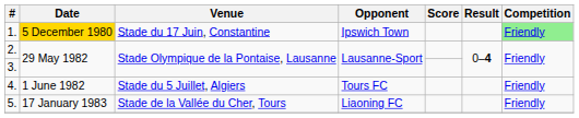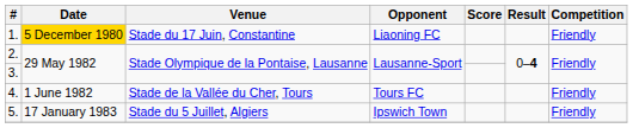 <table class="wikitable collapsible collapsed">
 <tr>
 <th>#</th>
 <th>Date</th>
 <th>Venue</th>
 <th>Opponent</th>
 <th>Score</th>
 <th>Result</th>
 <th>Competition</th>
 </tr>
 <tr>
 <td align=center>1.</td>
 <td style="background: gold;">5 December 1980</td>
 <td><a href='#'>Stade du 17 Juin</a>, <a href='#'>Constantine</a></td>
-<td> <a href='#'>Ipswich Town</a></td>
+<td> <a href='#'>Liaoning FC</a></td>
 <td></td>
 <td></td>
-<td style="background: lightgreen;"><a href='#'>Friendly</a></td>
+<td><a href='#'>Friendly</a></td>
 </tr>
 <tr>
 <td align=center>2.</td>
 <td rowspan=2>29 May 1982</td>
 <td rowspan=2><a href='#'>Stade Olympique de la Pontaise</a>, <a href='#'>Lausanne</a></td>
 <td rowspan=2> <a href='#'>Lausanne-Sport</a></td>
 <td></td>
 <td rowspan=2 style="text-align:center;">0–<strong>4</strong></td>
 <td rowspan=2><a href='#'>Friendly</a></td>
 </tr>
 <tr>
 <td align=center>3.</td>
 <td></td>
 </tr>
 <tr>
 <td align=center>4.</td>
 <td>1 June 1982</td>
-<td><a href='#'>Stade du 5 Juillet</a>, <a href='#'>Algiers</a></td>
+<td><a href='#'>Stade de la Vallée du Cher</a>, <a href='#'>Tours</a></td>
 <td> <a href='#'>Tours FC</a></td>
 <td></td>
 <td></td>
 <td><a href='#'>Friendly</a></td>
 </tr>
 <tr>
 <td align=center>5.</td>
 <td>17 January 1983</td>
-<td><a href='#'>Stade de la Vallée du Cher</a>, <a href='#'>Tours</a></td>
-<td> <a href='#'>Liaoning FC</a></td>
+<td><a href='#'>Stade du 5 Juillet</a>, <a href='#'>Algiers</a></td>
+<td> <a href='#'>Ipswich Town</a></td>
 <td></td>
 <td></td>
 <td><a href='#'>Friendly</a></td>
 </tr>
 <tr>
 </tr>
 </table>
